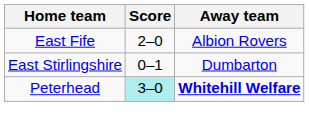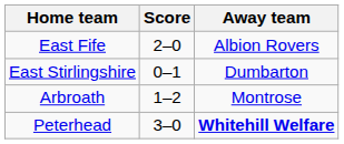 <table class="wikitable" style="text-align: center">
 <tr>
 <th>Home team</th>
 <th>Score</th>
 <th>Away team</th>
 </tr>
 <tr>
 <td><a href='#'>East Fife</a></td>
 <td>2–0</td>
 <td><a href='#'>Albion Rovers</a></td>
 </tr>
 <tr>
 <td><a href='#'>East Stirlingshire</a></td>
 <td>0–1</td>
 <td><a href='#'>Dumbarton</a></td>
 </tr>
 <tr>
+<td><a href='#'>Arbroath</a></td>
+<td>1–2</td>
+<td><a href='#'>Montrose</a></td>
+</tr>
+<tr>
 <td><a href='#'>Peterhead</a></td>
-<td style="background: paleturquoise;">3–0</td>
+<td>3–0</td>
 <td><strong><a href='#'>Whitehill Welfare</a></strong></td>
 </tr>
 </table>
